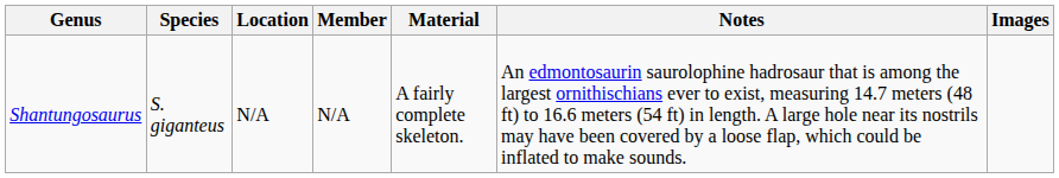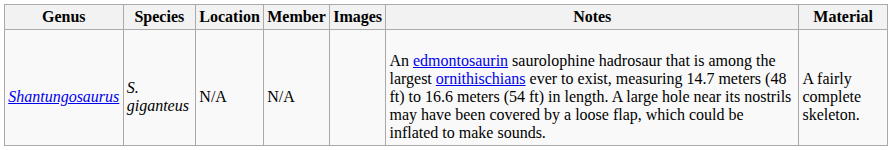 <table class="wikitable" align="center" width="100%">
 <tr>
 <th>Genus</th>
 <th>Species</th>
 <th>Location</th>
 <th>Member</th>
+<th>Images</th>
+<th>Notes</th>
 <th>Material</th>
-<th>Notes</th>
-<th>Images</th>
 </tr>
 <tr>
 <td><br><em><a href='#'>Shantungosaurus</a></em></td>
 <td><br><em>S. giganteus</em></td>
 <td><br>N/A</td>
 <td><br>N/A</td>
+<td></td>
+<td><br>An <a href='#'>edmontosaurin</a> saurolophine hadrosaur that is among the largest <a href='#'>ornithischians</a> ever to exist, measuring 14.7 meters (48 ft) to 16.6 meters (54 ft) in length. A large hole near its nostrils may have been covered by a loose flap, which could be inflated to make sounds.</td>
 <td><br>A fairly complete skeleton.</td>
-<td><br>An <a href='#'>edmontosaurin</a> saurolophine hadrosaur that is among the largest <a href='#'>ornithischians</a> ever to exist, measuring 14.7 meters (48 ft) to 16.6 meters (54 ft) in length. A large hole near its nostrils may have been covered by a loose flap, which could be inflated to make sounds.</td>
-<td></td>
 </tr>
 </table>
